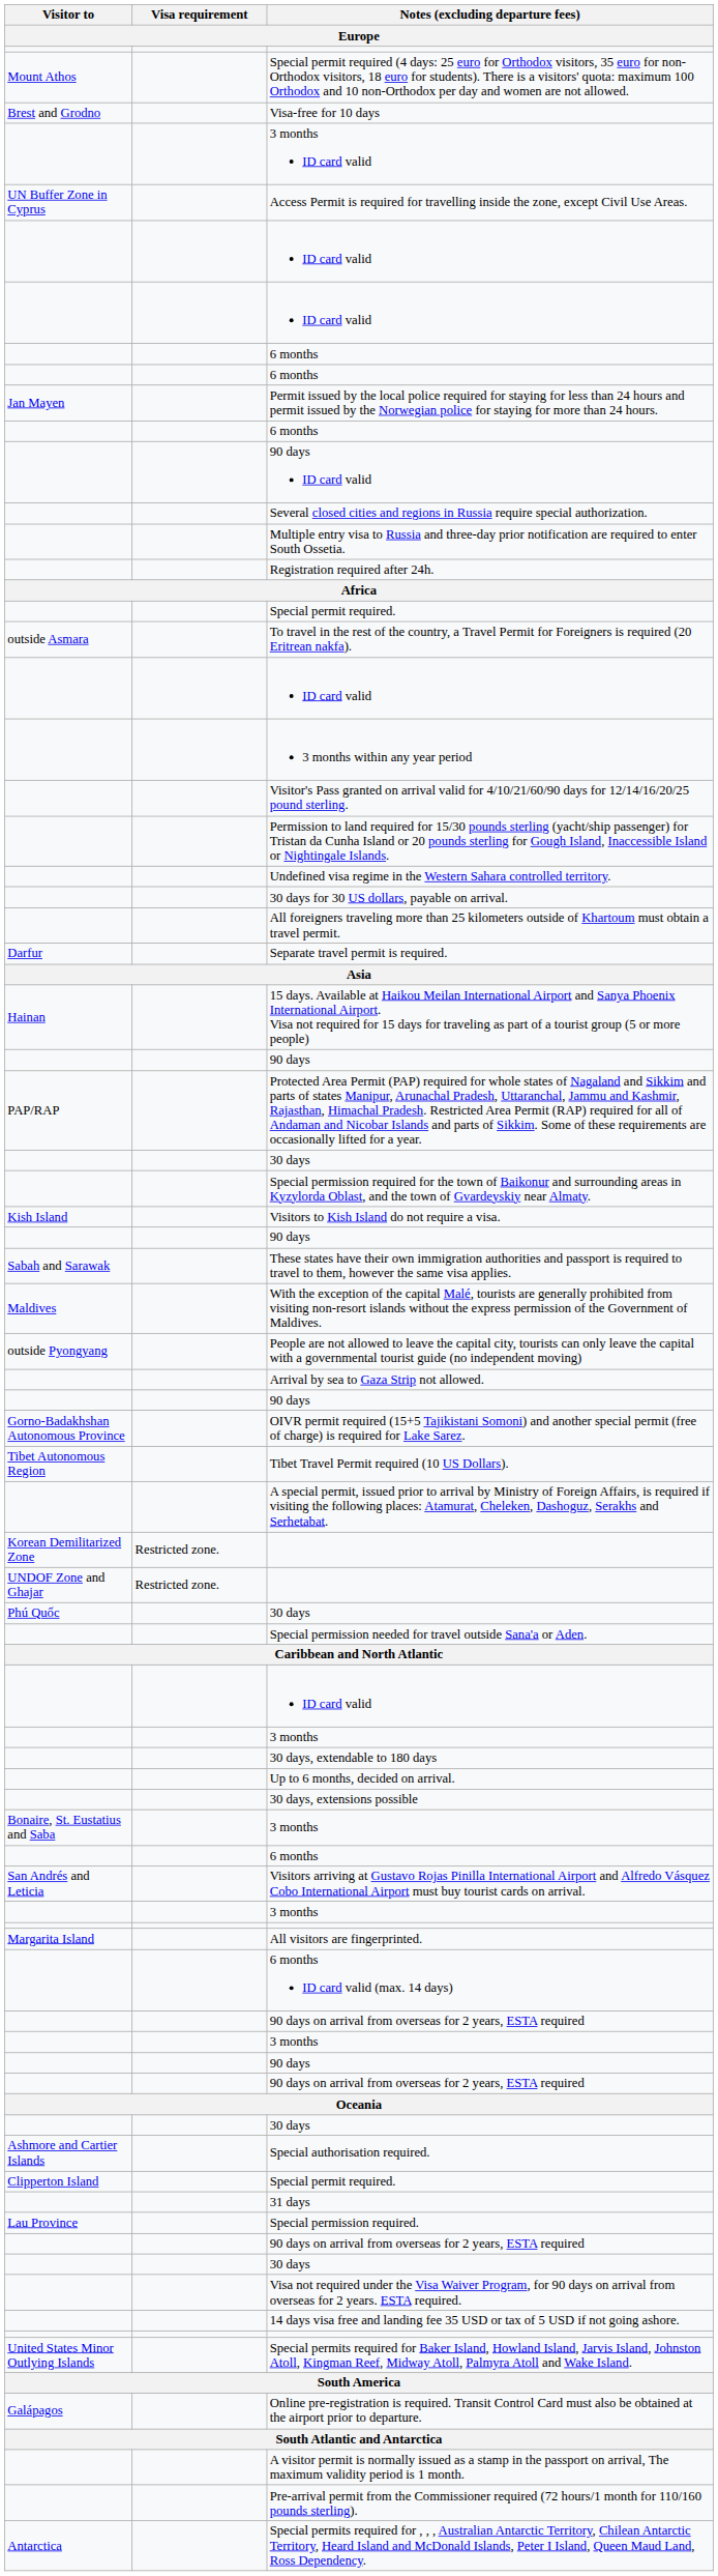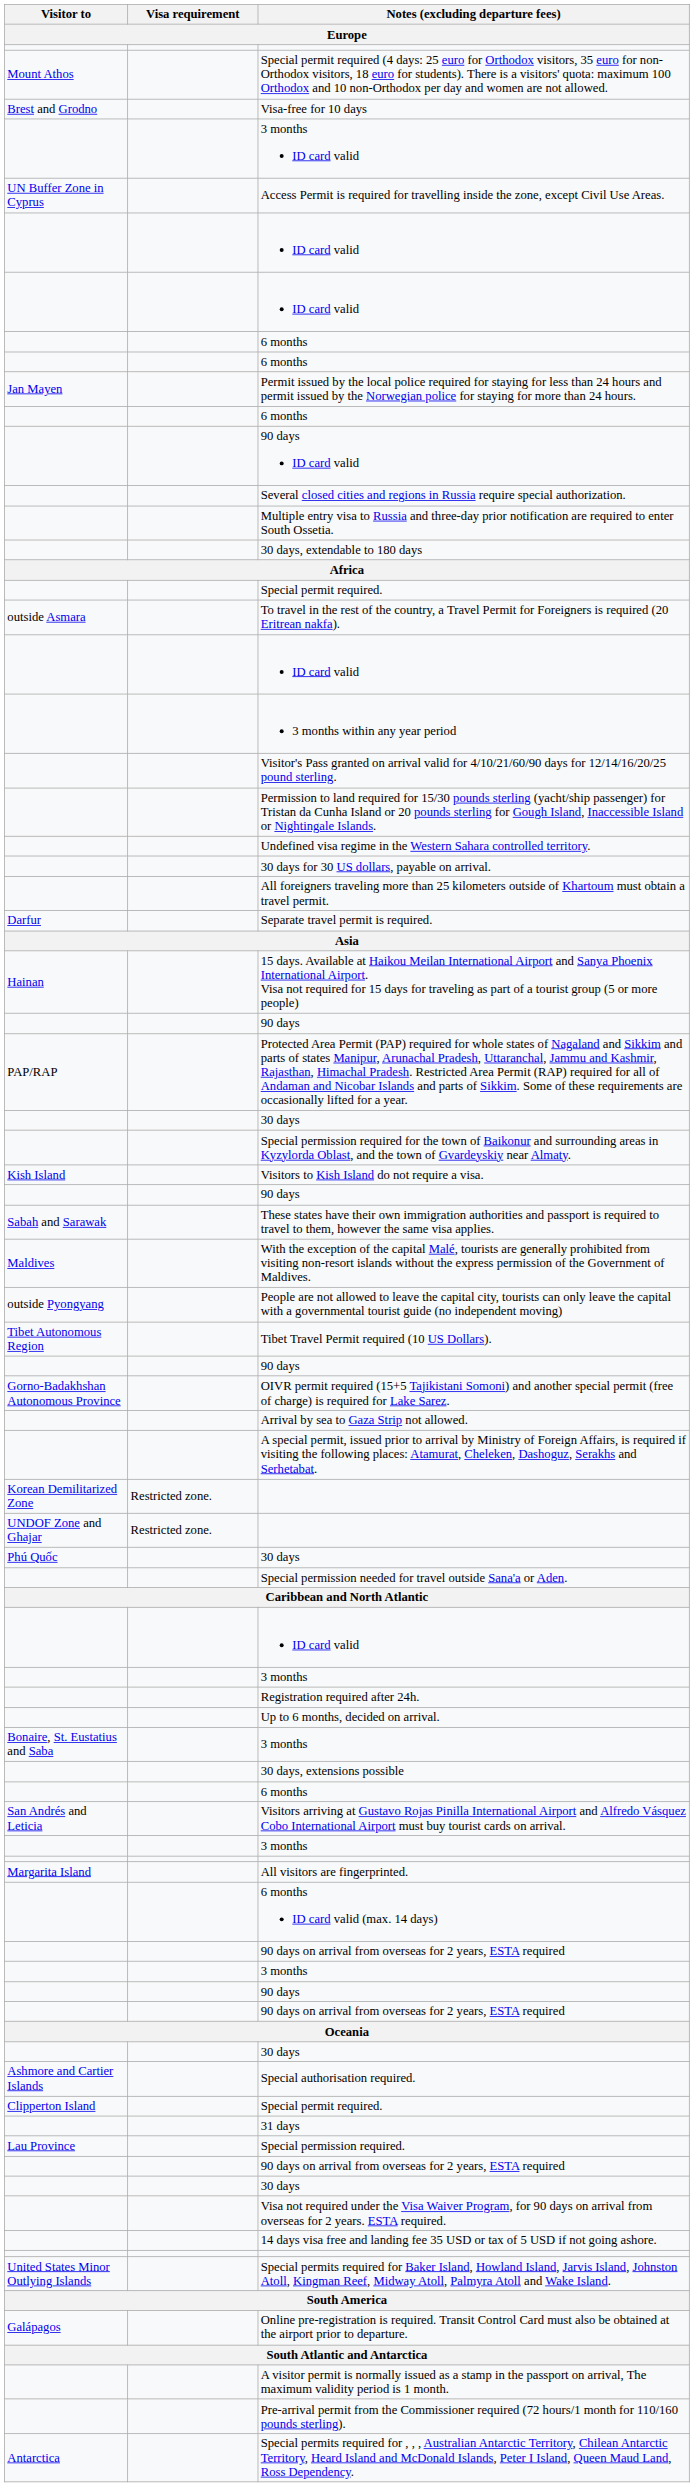 <table class="wikitable sortable sticky-header mw-datatable" style="text-align: left; table-layout: fixed;background:#f8f9faff; ">
 <tr>
 <th style="width:18%;">Visitor to</th>
 <th style="width:19%;">Visa requirement</th>
 <th>Notes (excluding departure fees)</th>
 </tr>
 <tr>
 <th colspan="3">Europe</th>
 </tr>
 <tr>
 <td></td>
 <td></td>
 <td></td>
 </tr>
 <tr>
 <td> <a href='#'>Mount Athos</a></td>
 <td></td>
 <td>Special permit required (4 days: 25 <a href='#'>euro</a> for <a href='#'>Orthodox</a> visitors, 35 <a href='#'>euro</a> for non-Orthodox visitors, 18 <a href='#'>euro</a> for students). There is a visitors' quota: maximum 100 <a href='#'>Orthodox</a> and 10 non-Orthodox per day and women are not allowed.</td>
 </tr>
 <tr>
 <td> <a href='#'>Brest</a> and <a href='#'>Grodno</a></td>
 <td></td>
 <td>Visa-free for 10 days</td>
 </tr>
 <tr>
 <td></td>
 <td></td>
 <td>3 months<br><ul><li><a href='#'>ID card</a> valid</li></ul></td>
 </tr>
 <tr>
 <td> <a href='#'>UN Buffer Zone in Cyprus</a></td>
 <td></td>
 <td>Access Permit is required for travelling inside the zone, except Civil Use Areas.</td>
 </tr>
 <tr>
 <td></td>
 <td></td>
 <td><br><ul><li><a href='#'>ID card</a> valid</li></ul></td>
 </tr>
 <tr>
 <td></td>
 <td></td>
 <td><br><ul><li><a href='#'>ID card</a> valid</li></ul></td>
 </tr>
 <tr>
 <td></td>
 <td></td>
 <td>6 months</td>
 </tr>
 <tr>
 <td></td>
 <td></td>
 <td>6 months</td>
 </tr>
 <tr>
 <td> <a href='#'>Jan Mayen</a></td>
 <td></td>
 <td>Permit issued by the local police required for staying for less than 24 hours and permit issued by the <a href='#'>Norwegian police</a> for staying for more than 24 hours.</td>
 </tr>
 <tr>
 <td></td>
 <td></td>
 <td>6 months</td>
 </tr>
 <tr>
 <td></td>
 <td></td>
 <td>90 days<br><ul><li><a href='#'>ID card</a> valid</li></ul></td>
 </tr>
 <tr>
 <td></td>
 <td></td>
 <td>Several <a href='#'>closed cities and regions in Russia</a> require special authorization.</td>
 </tr>
 <tr>
 <td></td>
 <td></td>
 <td>Multiple entry visa to <a href='#'>Russia</a> and three-day prior notification are required to enter South Ossetia.</td>
 </tr>
 <tr>
 <td></td>
 <td></td>
-<td>Registration required after 24h.</td>
+<td>30 days, extendable to 180 days</td>
 </tr>
 <tr>
 <th colspan="3">Africa</th>
 </tr>
 <tr>
 <td></td>
 <td></td>
 <td>Special permit required.</td>
 </tr>
 <tr>
 <td> outside <a href='#'>Asmara</a></td>
 <td></td>
 <td>To travel in the rest of the country, a Travel Permit for Foreigners is required (20 <a href='#'>Eritrean nakfa</a>).</td>
 </tr>
 <tr>
 <td> </td>
 <td></td>
 <td><br><ul><li><a href='#'>ID card</a> valid</li></ul></td>
 </tr>
 <tr>
 <td></td>
 <td></td>
 <td><br><ul><li>3 months within any year period</li></ul></td>
 </tr>
 <tr>
 <td></td>
 <td></td>
 <td>Visitor's Pass granted on arrival valid for 4/10/21/60/90 days for 12/14/16/20/25 <a href='#'>pound sterling</a>.</td>
 </tr>
 <tr>
 <td></td>
 <td></td>
 <td>Permission to land required for 15/30 <a href='#'>pounds sterling</a> (yacht/ship passenger) for Tristan da Cunha Island or 20 <a href='#'>pounds sterling</a> for <a href='#'>Gough Island</a>, <a href='#'>Inaccessible Island</a> or <a href='#'>Nightingale Islands</a>.</td>
 </tr>
 <tr>
 <td></td>
 <td></td>
 <td>Undefined visa regime in the <a href='#'>Western Sahara controlled territory</a>.</td>
 </tr>
 <tr>
 <td></td>
 <td></td>
 <td>30 days for 30 <a href='#'>US dollars</a>, payable on arrival.</td>
 </tr>
 <tr>
 <td></td>
 <td></td>
 <td>All foreigners traveling more than 25 kilometers outside of <a href='#'>Khartoum</a> must obtain a travel permit.</td>
 </tr>
 <tr>
 <td> <a href='#'>Darfur</a></td>
 <td></td>
 <td>Separate travel permit is required.</td>
 </tr>
 <tr>
 <th colspan="3">Asia</th>
 </tr>
 <tr>
 <td> <a href='#'>Hainan</a></td>
 <td></td>
 <td>15 days. Available at <a href='#'>Haikou Meilan International Airport</a> and <a href='#'>Sanya Phoenix International Airport</a>.<br>Visa not required for 15 days for traveling as part of a tourist group (5 or more people)</td>
 </tr>
 <tr>
 <td></td>
 <td></td>
 <td>90 days</td>
 </tr>
 <tr>
 <td> PAP/RAP</td>
 <td></td>
 <td>Protected Area Permit (PAP) required for whole states of <a href='#'>Nagaland</a> and <a href='#'>Sikkim</a> and parts of states <a href='#'>Manipur</a>, <a href='#'>Arunachal Pradesh</a>, <a href='#'>Uttaranchal</a>, <a href='#'>Jammu and Kashmir</a>, <a href='#'>Rajasthan</a>, <a href='#'>Himachal Pradesh</a>. Restricted Area Permit (RAP) required for all of <a href='#'>Andaman and Nicobar Islands</a> and parts of <a href='#'>Sikkim</a>. Some of these requirements are occasionally lifted for a year.</td>
 </tr>
 <tr>
 <td></td>
 <td></td>
 <td>30 days</td>
 </tr>
 <tr>
 <td></td>
 <td></td>
 <td>Special permission required for the town of <a href='#'>Baikonur</a> and surrounding areas in <a href='#'>Kyzylorda Oblast</a>, and the town of <a href='#'>Gvardeyskiy</a> near <a href='#'>Almaty</a>.</td>
 </tr>
 <tr>
 <td> <a href='#'>Kish Island</a></td>
 <td></td>
 <td>Visitors to <a href='#'>Kish Island</a> do not require a visa.</td>
 </tr>
 <tr>
 <td></td>
 <td></td>
 <td>90 days</td>
 </tr>
 <tr>
 <td> <a href='#'>Sabah</a> and <a href='#'>Sarawak</a></td>
 <td></td>
 <td>These states have their own immigration authorities and passport is required to travel to them, however the same visa applies.</td>
 </tr>
 <tr>
 <td> <a href='#'>Maldives</a></td>
 <td></td>
 <td>With the exception of the capital <a href='#'>Malé</a>, tourists are generally prohibited from visiting non-resort islands without the express permission of the Government of Maldives.</td>
 </tr>
 <tr>
 <td> outside <a href='#'>Pyongyang</a></td>
 <td></td>
 <td>People are not allowed to leave the capital city, tourists can only leave the capital with a governmental tourist guide (no independent moving)</td>
 </tr>
 <tr>
+<td> <a href='#'>Tibet Autonomous Region</a></td>
 <td></td>
-<td></td>
-<td>Arrival by sea to <a href='#'>Gaza Strip</a> not allowed.</td>
+<td>Tibet Travel Permit required (10 <a href='#'>US Dollars</a>).</td>
 </tr>
 <tr>
 <td></td>
 <td></td>
 <td>90 days</td>
 </tr>
 <tr>
 <td> <a href='#'>Gorno-Badakhshan Autonomous Province</a></td>
 <td></td>
 <td>OIVR permit required (15+5 <a href='#'>Tajikistani Somoni</a>) and another special permit (free of charge) is required for <a href='#'>Lake Sarez</a>.</td>
 </tr>
 <tr>
-<td> <a href='#'>Tibet Autonomous Region</a></td>
 <td></td>
-<td>Tibet Travel Permit required (10 <a href='#'>US Dollars</a>).</td>
+<td></td>
+<td>Arrival by sea to <a href='#'>Gaza Strip</a> not allowed.</td>
 </tr>
 <tr>
 <td></td>
 <td></td>
 <td>A special permit, issued prior to arrival by Ministry of Foreign Affairs, is required if visiting the following places: <a href='#'>Atamurat</a>, <a href='#'>Cheleken</a>, <a href='#'>Dashoguz</a>, <a href='#'>Serakhs</a> and <a href='#'>Serhetabat</a>.</td>
 </tr>
 <tr>
 <td> <a href='#'>Korean Demilitarized Zone</a></td>
 <td>Restricted zone.</td>
 <td></td>
 </tr>
 <tr>
 <td> <a href='#'>UNDOF Zone</a> and <a href='#'>Ghajar</a></td>
 <td>Restricted zone.</td>
 <td></td>
 </tr>
 <tr>
 <td> <a href='#'>Phú Quốc</a></td>
 <td></td>
 <td>30 days</td>
 </tr>
 <tr>
 <td></td>
 <td></td>
 <td>Special permission needed for travel outside <a href='#'>Sana'a</a> or <a href='#'>Aden</a>.</td>
 </tr>
 <tr>
 <th colspan="3">Caribbean and North Atlantic</th>
 </tr>
 <tr>
 <td> </td>
 <td></td>
 <td><br><ul><li><a href='#'>ID card</a> valid</li></ul></td>
 </tr>
 <tr>
 <td></td>
 <td></td>
 <td>3 months</td>
 </tr>
 <tr>
 <td></td>
 <td></td>
-<td>30 days, extendable to 180 days</td>
+<td>Registration required after 24h.</td>
 </tr>
 <tr>
 <td></td>
 <td></td>
 <td>Up to 6 months, decided on arrival.</td>
 </tr>
 <tr>
+<td> <a href='#'>Bonaire</a>, <a href='#'>St. Eustatius</a> and <a href='#'>Saba</a></td>
+<td></td>
+<td>3 months</td>
+</tr>
+<tr>
 <td></td>
 <td></td>
 <td>30 days, extensions possible</td>
-</tr>
-<tr>
-<td> <a href='#'>Bonaire</a>, <a href='#'>St. Eustatius</a> and <a href='#'>Saba</a></td>
-<td></td>
-<td>3 months</td>
 </tr>
 <tr>
 <td></td>
 <td></td>
 <td>6 months</td>
 </tr>
 <tr>
 <td> <a href='#'>San Andrés</a> and <a href='#'>Leticia</a></td>
 <td></td>
 <td>Visitors arriving at <a href='#'>Gustavo Rojas Pinilla International Airport</a> and <a href='#'>Alfredo Vásquez Cobo International Airport</a> must buy tourist cards on arrival.</td>
 </tr>
 <tr>
 <td></td>
 <td></td>
 <td>3 months</td>
 </tr>
 <tr>
 <td></td>
 <td></td>
 <td></td>
 </tr>
 <tr>
 <td> <a href='#'>Margarita Island</a></td>
 <td></td>
 <td>All visitors are fingerprinted.</td>
 </tr>
 <tr>
 <td></td>
 <td></td>
 <td>6 months<br><ul><li><a href='#'>ID card</a> valid (max. 14 days)</li></ul></td>
 </tr>
 <tr>
 <td></td>
 <td></td>
 <td>90 days on arrival from overseas for 2 years, <a href='#'>ESTA</a> required</td>
 </tr>
 <tr>
 <td></td>
 <td></td>
 <td>3 months</td>
 </tr>
 <tr>
 <td></td>
 <td></td>
 <td>90 days</td>
 </tr>
 <tr>
 <td></td>
 <td></td>
 <td>90 days on arrival from overseas for 2 years, <a href='#'>ESTA</a> required</td>
 </tr>
 <tr>
 <th colspan="3">Oceania</th>
 </tr>
 <tr>
 <td></td>
 <td></td>
 <td>30 days</td>
 </tr>
 <tr>
 <td> <a href='#'>Ashmore and Cartier Islands</a></td>
 <td></td>
 <td>Special authorisation required.</td>
 </tr>
 <tr>
 <td> <a href='#'>Clipperton Island</a></td>
 <td></td>
 <td>Special permit required.</td>
 </tr>
 <tr>
 <td></td>
 <td></td>
 <td>31 days</td>
 </tr>
 <tr>
 <td> <a href='#'>Lau Province</a></td>
 <td></td>
 <td>Special permission required.</td>
 </tr>
 <tr>
 <td></td>
 <td></td>
 <td>90 days on arrival from overseas for 2 years, <a href='#'>ESTA</a> required</td>
 </tr>
 <tr>
 <td></td>
 <td></td>
 <td>30 days</td>
 </tr>
 <tr>
 <td></td>
 <td></td>
 <td>Visa not required under the <a href='#'>Visa Waiver Program</a>, for 90 days on arrival from overseas for 2 years. <a href='#'>ESTA</a> required.</td>
 </tr>
 <tr>
 <td></td>
 <td></td>
 <td>14 days visa free and landing fee 35 USD or tax of 5 USD if not going ashore.</td>
 </tr>
 <tr>
 <td></td>
 <td></td>
 <td></td>
 </tr>
 <tr>
 <td> <a href='#'>United States Minor Outlying Islands</a></td>
 <td></td>
 <td>Special permits required for <a href='#'>Baker Island</a>, <a href='#'>Howland Island</a>, <a href='#'>Jarvis Island</a>, <a href='#'>Johnston Atoll</a>, <a href='#'>Kingman Reef</a>, <a href='#'>Midway Atoll</a>, <a href='#'>Palmyra Atoll</a> and <a href='#'>Wake Island</a>.</td>
 </tr>
 <tr>
 <th colspan="3">South America</th>
 </tr>
 <tr>
 <td> <a href='#'>Galápagos</a></td>
 <td></td>
 <td>Online pre-registration is required. Transit Control Card must also be obtained at the airport prior to departure.</td>
 </tr>
 <tr>
 <th colspan="3">South Atlantic and Antarctica</th>
 </tr>
 <tr>
 <td></td>
 <td></td>
 <td>A visitor permit is normally issued as a stamp in the passport on arrival, The maximum validity period is 1 month.</td>
 </tr>
 <tr>
 <td></td>
 <td></td>
 <td>Pre-arrival permit from the Commissioner required (72 hours/1 month for 110/160 <a href='#'>pounds sterling</a>).</td>
 </tr>
 <tr>
 <td><a href='#'>Antarctica</a></td>
 <td></td>
 <td>Special permits required for , , ,  <a href='#'>Australian Antarctic Territory</a>,  <a href='#'>Chilean Antarctic Territory</a>,  <a href='#'>Heard Island and McDonald Islands</a>,  <a href='#'>Peter I Island</a>,  <a href='#'>Queen Maud Land</a>,  <a href='#'>Ross Dependency</a>.</td>
 </tr>
 </table>
